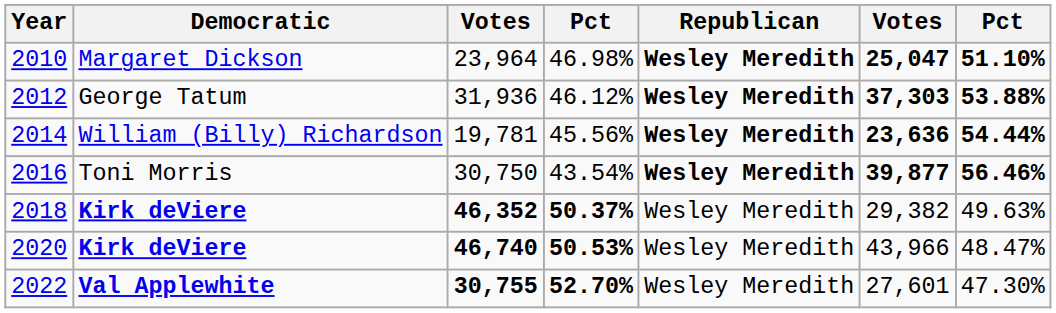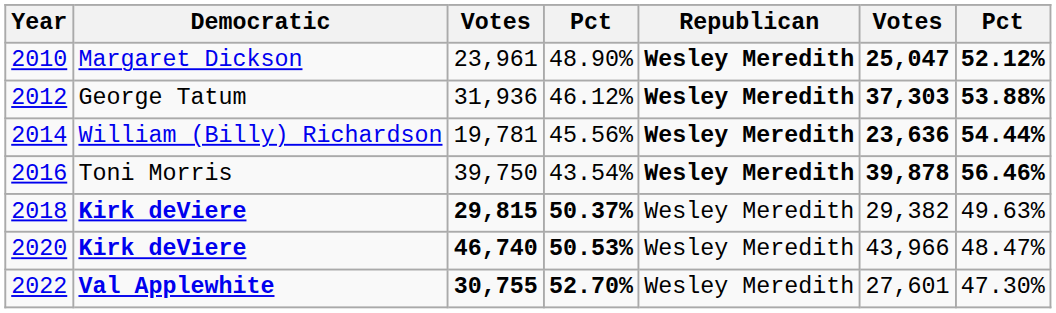 <table class="wikitable" style="margin:0.5em ; font-size:95%">
 <tr>
 <th>Year</th>
 <th>Democratic</th>
 <th>Votes</th>
 <th>Pct</th>
 <th>Republican</th>
 <th>Votes</th>
 <th>Pct</th>
 </tr>
 <tr>
 <td><a href='#'>2010</a></td>
 <td><a href='#'>Margaret Dickson</a></td>
-<td>23,964</td>
-<td>46.98%</td>
+<td>23,961</td>
+<td>48.90%</td>
 <td><strong>Wesley Meredith</strong></td>
 <td><strong>25,047</strong></td>
-<td><strong>51.10%</strong></td>
+<td><strong>52.12%</strong></td>
 </tr>
 <tr>
 <td><a href='#'>2012</a></td>
 <td>George Tatum</td>
 <td>31,936</td>
 <td>46.12%</td>
 <td><strong>Wesley Meredith</strong></td>
 <td><strong>37,303</strong></td>
 <td><strong>53.88%</strong></td>
 </tr>
 <tr>
 <td><a href='#'>2014</a></td>
 <td><a href='#'>William (Billy) Richardson</a></td>
 <td>19,781</td>
 <td>45.56%</td>
 <td><strong>Wesley Meredith</strong></td>
 <td><strong>23,636</strong></td>
 <td><strong>54.44%</strong></td>
 </tr>
 <tr>
 <td><a href='#'>2016</a></td>
 <td>Toni Morris</td>
-<td>30,750</td>
+<td>39,750</td>
 <td>43.54%</td>
 <td><strong>Wesley Meredith</strong></td>
-<td><strong>39,877</strong></td>
+<td><strong>39,878</strong></td>
 <td><strong>56.46%</strong></td>
 </tr>
 <tr>
 <td><a href='#'>2018</a></td>
 <td><strong><a href='#'>Kirk deViere</a></strong></td>
-<td><strong>46,352</strong></td>
+<td><strong>29,815</strong></td>
 <td><strong>50.37%</strong></td>
 <td>Wesley Meredith</td>
 <td>29,382</td>
 <td>49.63%</td>
 </tr>
 <tr>
 <td><a href='#'>2020</a></td>
 <td><strong><a href='#'>Kirk deViere</a></strong></td>
 <td><strong>46,740</strong></td>
 <td><strong>50.53%</strong></td>
 <td>Wesley Meredith</td>
 <td>43,966</td>
 <td>48.47%</td>
 </tr>
 <tr>
 <td><a href='#'>2022</a></td>
 <td><strong><a href='#'>Val Applewhite</a></strong></td>
 <td><strong>30,755</strong></td>
 <td><strong>52.70%</strong></td>
 <td>Wesley Meredith</td>
 <td>27,601</td>
 <td>47.30%</td>
 </tr>
 </table>
